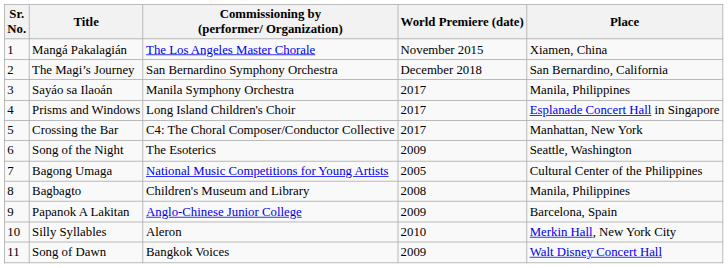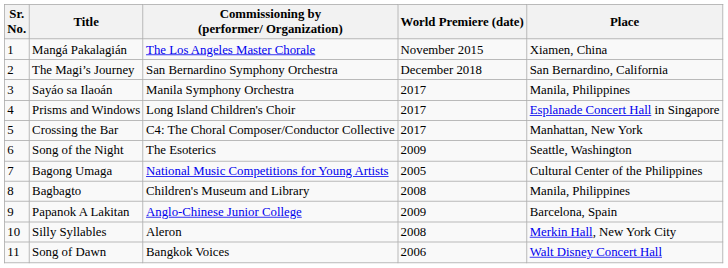 <table class="wikitable">
 <tr>
 <th>Sr.<br>No.</th>
 <th>Title</th>
 <th>Commissioning by<br>(performer/ Organization)</th>
 <th>World Premiere (date)</th>
 <th>Place</th>
 </tr>
 <tr>
 <td>1</td>
 <td>Mangá Pakalagián</td>
 <td><a href='#'>The Los Angeles Master Chorale</a></td>
 <td>November 2015</td>
 <td>Xiamen, China</td>
 </tr>
 <tr>
 <td>2</td>
 <td>The Magi’s Journey</td>
 <td>San Bernardino Symphony Orchestra</td>
 <td>December 2018</td>
 <td>San Bernardino, California</td>
 </tr>
 <tr>
 <td>3</td>
 <td>Sayáo sa Ilaoán</td>
 <td>Manila Symphony Orchestra</td>
 <td>2017</td>
 <td>Manila, Philippines</td>
 </tr>
 <tr>
 <td>4</td>
 <td>Prisms and Windows</td>
 <td>Long Island Children's Choir</td>
 <td>2017</td>
 <td><a href='#'>Esplanade Concert Hall</a> in Singapore</td>
 </tr>
 <tr>
 <td>5</td>
 <td>Crossing the Bar</td>
 <td>C4: The Choral Composer/Conductor Collective</td>
 <td>2017</td>
 <td>Manhattan, New York</td>
 </tr>
 <tr>
 <td>6</td>
 <td>Song of the Night</td>
 <td>The Esoterics</td>
 <td>2009</td>
 <td>Seattle, Washington</td>
 </tr>
 <tr>
 <td>7</td>
 <td>Bagong Umaga</td>
 <td><a href='#'>National Music Competitions for Young Artists</a></td>
 <td>2005</td>
 <td>Cultural Center of the Philippines</td>
 </tr>
 <tr>
 <td>8</td>
 <td>Bagbagto</td>
 <td>Children's Museum and Library</td>
 <td>2008</td>
 <td>Manila, Philippines</td>
 </tr>
 <tr>
 <td>9</td>
 <td>Papanok A Lakitan</td>
 <td><a href='#'>Anglo-Chinese Junior College</a></td>
 <td>2009</td>
 <td>Barcelona, Spain</td>
 </tr>
 <tr>
 <td>10</td>
 <td>Silly Syllables</td>
 <td>Aleron</td>
-<td>2010</td>
+<td>2008</td>
 <td><a href='#'>Merkin Hall</a>, New York City</td>
 </tr>
 <tr>
 <td>11</td>
 <td>Song of Dawn</td>
 <td>Bangkok Voices</td>
-<td>2009</td>
+<td>2006</td>
 <td><a href='#'>Walt Disney Concert Hall</a></td>
 </tr>
 </table>
